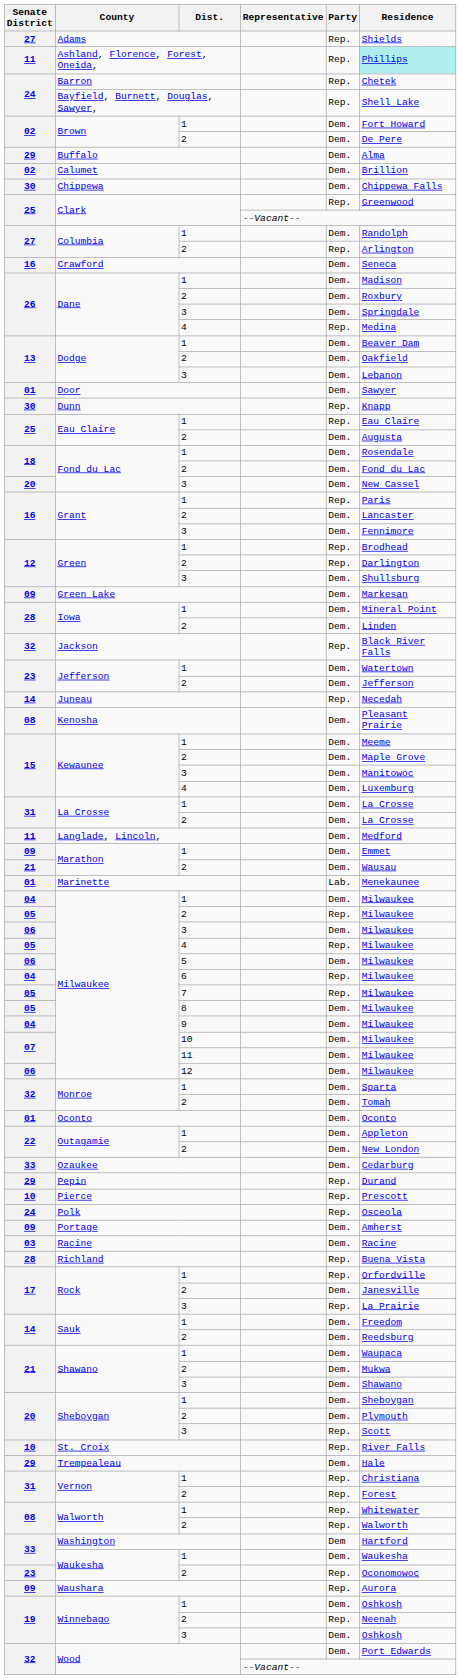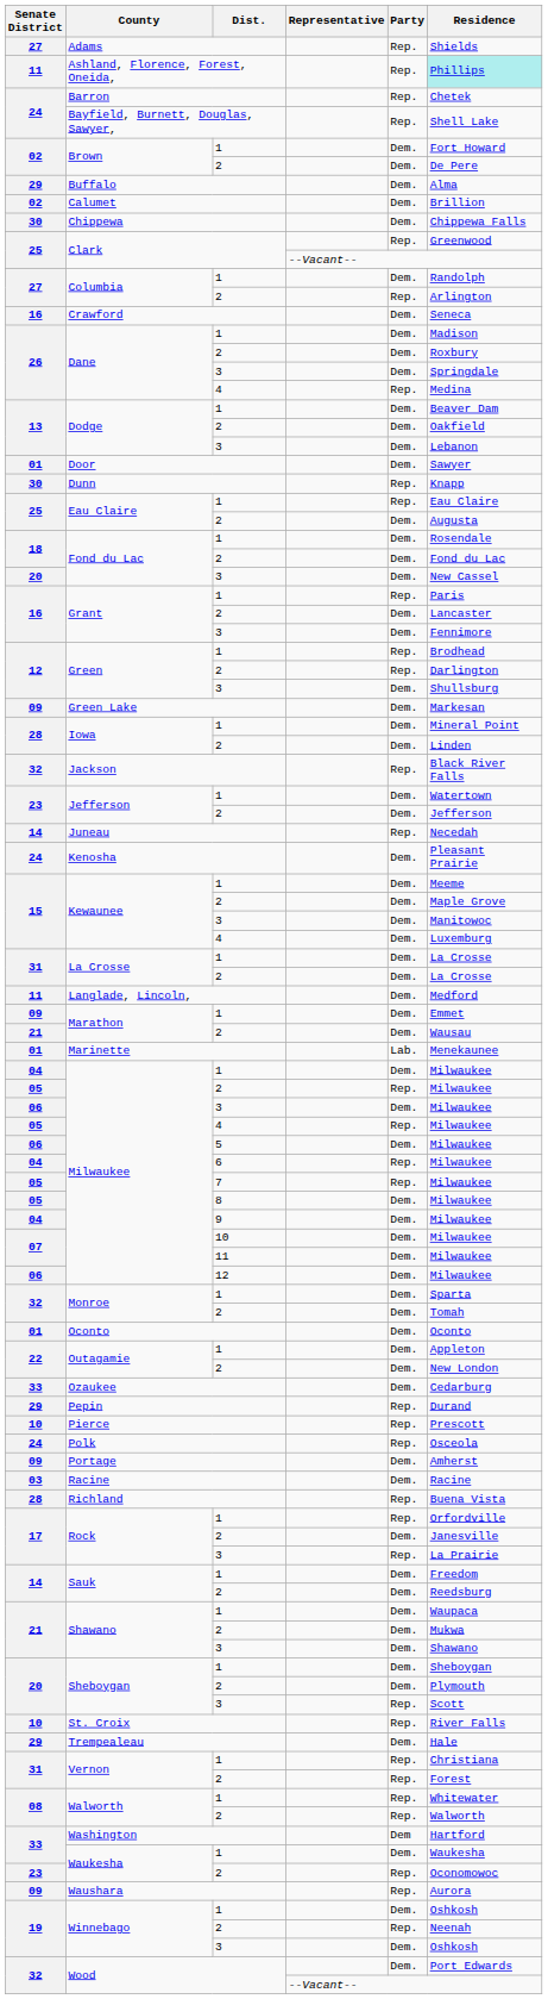 <table class="wikitable sortable">
 <tr>
 <th>Senate<br>District</th>
 <th>County</th>
 <th>Dist.</th>
 <th>Representative</th>
 <th>Party</th>
 <th>Residence</th>
 </tr>
 <tr>
 <th><a href='#'>27</a></th>
 <td text-align="left" colspan="2"><a href='#'>Adams</a> </td>
 <td></td>
 <td>Rep.</td>
 <td><a href='#'>Shields</a></td>
 </tr>
 <tr>
 <th><a href='#'>11</a></th>
 <td text-align="left" colspan="2"><a href='#'>Ashland</a>, <a href='#'>Florence</a>, <a href='#'>Forest</a>, <a href='#'>Oneida</a>, </td>
 <td></td>
 <td>Rep.</td>
 <td style="background: paleturquoise;"><a href='#'>Phillips</a></td>
 </tr>
 <tr>
 <th rowspan="2"><a href='#'>24</a></th>
 <td text-align="left" colspan="2"><a href='#'>Barron</a></td>
 <td></td>
 <td>Rep.</td>
 <td><a href='#'>Chetek</a></td>
 </tr>
 <tr>
 <td text-align="left" colspan="2"><a href='#'>Bayfield</a>, <a href='#'>Burnett</a>, <a href='#'>Douglas</a>, <a href='#'>Sawyer</a>, </td>
 <td></td>
 <td>Rep.</td>
 <td><a href='#'>Shell Lake</a></td>
 </tr>
 <tr>
 <th rowspan="2"><a href='#'>02</a></th>
 <td text-align="left" rowspan="2"><a href='#'>Brown</a></td>
 <td>1</td>
 <td></td>
 <td>Dem.</td>
 <td><a href='#'>Fort Howard</a></td>
 </tr>
 <tr>
 <td>2</td>
 <td></td>
 <td>Dem.</td>
 <td><a href='#'>De Pere</a></td>
 </tr>
 <tr>
 <th><a href='#'>29</a></th>
 <td text-align="left" colspan="2"><a href='#'>Buffalo</a></td>
 <td></td>
 <td>Dem.</td>
 <td><a href='#'>Alma</a></td>
 </tr>
 <tr>
 <th><a href='#'>02</a></th>
 <td text-align="left" colspan="2"><a href='#'>Calumet</a></td>
 <td></td>
 <td>Dem.</td>
 <td><a href='#'>Brillion</a></td>
 </tr>
 <tr>
 <th><a href='#'>30</a></th>
 <td text-align="left" colspan="2"><a href='#'>Chippewa</a></td>
 <td></td>
 <td>Dem.</td>
 <td><a href='#'>Chippewa Falls</a></td>
 </tr>
 <tr>
 <th rowspan="2"><a href='#'>25</a></th>
 <td text-align="left" colspan="2" rowspan="2"><a href='#'>Clark</a></td>
 <td> </td>
 <td>Rep.</td>
 <td><a href='#'>Greenwood</a></td>
 </tr>
 <tr>
 <td colspan="3"><em>--Vacant--</em></td>
 </tr>
 <tr>
 <th rowspan="2"><a href='#'>27</a></th>
 <td text-align="left" rowspan="2"><a href='#'>Columbia</a></td>
 <td>1</td>
 <td></td>
 <td>Dem.</td>
 <td><a href='#'>Randolph</a></td>
 </tr>
 <tr>
 <td>2</td>
 <td></td>
 <td>Rep.</td>
 <td><a href='#'>Arlington</a></td>
 </tr>
 <tr>
 <th><a href='#'>16</a></th>
 <td text-align="left" colspan="2"><a href='#'>Crawford</a></td>
 <td></td>
 <td>Dem.</td>
 <td><a href='#'>Seneca</a></td>
 </tr>
 <tr>
 <th rowspan="4"><a href='#'>26</a></th>
 <td text-align="left" rowspan="4"><a href='#'>Dane</a></td>
 <td>1</td>
 <td></td>
 <td>Dem.</td>
 <td><a href='#'>Madison</a></td>
 </tr>
 <tr>
 <td>2</td>
 <td></td>
 <td>Dem.</td>
 <td><a href='#'>Roxbury</a></td>
 </tr>
 <tr>
 <td>3</td>
 <td></td>
 <td>Dem.</td>
 <td><a href='#'>Springdale</a></td>
 </tr>
 <tr>
 <td>4</td>
 <td></td>
 <td>Rep.</td>
 <td><a href='#'>Medina</a></td>
 </tr>
 <tr>
 <th rowspan="3"><a href='#'>13</a></th>
 <td text-align="left" rowspan="3"><a href='#'>Dodge</a></td>
 <td>1</td>
 <td></td>
 <td>Dem.</td>
 <td><a href='#'>Beaver Dam</a></td>
 </tr>
 <tr>
 <td>2</td>
 <td></td>
 <td>Dem.</td>
 <td><a href='#'>Oakfield</a></td>
 </tr>
 <tr>
 <td>3</td>
 <td></td>
 <td>Dem.</td>
 <td><a href='#'>Lebanon</a></td>
 </tr>
 <tr>
 <th><a href='#'>01</a></th>
 <td text-align="left" colspan="2"><a href='#'>Door</a></td>
 <td></td>
 <td>Dem.</td>
 <td><a href='#'>Sawyer</a></td>
 </tr>
 <tr>
 <th><a href='#'>30</a></th>
 <td text-align="left" colspan="2"><a href='#'>Dunn</a></td>
 <td></td>
 <td>Rep.</td>
 <td><a href='#'>Knapp</a></td>
 </tr>
 <tr>
 <th rowspan="2"><a href='#'>25</a></th>
 <td rowspan="2" text-align="left"><a href='#'>Eau Claire</a></td>
 <td>1</td>
 <td></td>
 <td>Rep.</td>
 <td><a href='#'>Eau Claire</a></td>
 </tr>
 <tr>
 <td>2</td>
 <td></td>
 <td>Dem.</td>
 <td><a href='#'>Augusta</a></td>
 </tr>
 <tr>
 <th rowspan="2"><a href='#'>18</a></th>
 <td text-align="left" rowspan="3"><a href='#'>Fond du Lac</a></td>
 <td>1</td>
 <td></td>
 <td>Dem.</td>
 <td><a href='#'>Rosendale</a></td>
 </tr>
 <tr>
 <td>2</td>
 <td></td>
 <td>Dem.</td>
 <td><a href='#'>Fond du Lac</a></td>
 </tr>
 <tr>
 <th><a href='#'>20</a></th>
 <td>3</td>
 <td></td>
 <td>Dem.</td>
 <td><a href='#'>New Cassel</a></td>
 </tr>
 <tr>
 <th rowspan="3"><a href='#'>16</a></th>
 <td text-align="left" rowspan="3"><a href='#'>Grant</a></td>
 <td>1</td>
 <td></td>
 <td>Rep.</td>
 <td><a href='#'>Paris</a></td>
 </tr>
 <tr>
 <td>2</td>
 <td></td>
 <td>Dem.</td>
 <td><a href='#'>Lancaster</a></td>
 </tr>
 <tr>
 <td>3</td>
 <td></td>
 <td>Dem.</td>
 <td><a href='#'>Fennimore</a></td>
 </tr>
 <tr>
 <th rowspan="3"><a href='#'>12</a></th>
 <td text-align="left" rowspan="3"><a href='#'>Green</a> </td>
 <td>1</td>
 <td></td>
 <td>Rep.</td>
 <td><a href='#'>Brodhead</a></td>
 </tr>
 <tr>
 <td>2</td>
 <td></td>
 <td>Rep.</td>
 <td><a href='#'>Darlington</a></td>
 </tr>
 <tr>
 <td>3</td>
 <td></td>
 <td>Dem.</td>
 <td><a href='#'>Shullsburg</a></td>
 </tr>
 <tr>
 <th><a href='#'>09</a></th>
 <td text-align="left" colspan="2"><a href='#'>Green Lake</a></td>
 <td></td>
 <td>Dem.</td>
 <td><a href='#'>Markesan</a></td>
 </tr>
 <tr>
 <th rowspan="2"><a href='#'>28</a></th>
 <td text-align="left" rowspan="2"><a href='#'>Iowa</a></td>
 <td>1</td>
 <td></td>
 <td>Dem.</td>
 <td><a href='#'>Mineral Point</a></td>
 </tr>
 <tr>
 <td>2</td>
 <td></td>
 <td>Dem.</td>
 <td><a href='#'>Linden</a></td>
 </tr>
 <tr>
 <th><a href='#'>32</a></th>
 <td text-align="left" colspan="2"><a href='#'>Jackson</a></td>
 <td></td>
 <td>Rep.</td>
 <td><a href='#'>Black River Falls</a></td>
 </tr>
 <tr>
 <th rowspan="2"><a href='#'>23</a></th>
 <td text-align="left" rowspan="2"><a href='#'>Jefferson</a></td>
 <td>1</td>
 <td></td>
 <td>Dem.</td>
 <td><a href='#'>Watertown</a></td>
 </tr>
 <tr>
 <td>2</td>
 <td></td>
 <td>Dem.</td>
 <td><a href='#'>Jefferson</a></td>
 </tr>
 <tr>
 <th><a href='#'>14</a></th>
 <td text-align="left" colspan="2"><a href='#'>Juneau</a></td>
 <td></td>
 <td>Rep.</td>
 <td><a href='#'>Necedah</a></td>
 </tr>
 <tr>
-<th><a href='#'>08</a></th>
+<th><a href='#'>24</a></th>
 <td text-align="left" colspan="2"><a href='#'>Kenosha</a></td>
 <td></td>
 <td>Dem.</td>
 <td><a href='#'>Pleasant Prairie</a></td>
 </tr>
 <tr>
 <th rowspan="4"><a href='#'>15</a></th>
 <td text-align="left" rowspan="4"><a href='#'>Kewaunee</a> </td>
 <td>1</td>
 <td></td>
 <td>Dem.</td>
 <td><a href='#'>Meeme</a></td>
 </tr>
 <tr>
 <td>2</td>
 <td></td>
 <td>Dem.</td>
 <td><a href='#'>Maple Grove</a></td>
 </tr>
 <tr>
 <td>3</td>
 <td></td>
 <td>Dem.</td>
 <td><a href='#'>Manitowoc</a></td>
 </tr>
 <tr>
 <td>4</td>
 <td></td>
 <td>Dem.</td>
 <td><a href='#'>Luxemburg</a></td>
 </tr>
 <tr>
 <th rowspan="2"><a href='#'>31</a></th>
 <td text-align="left" rowspan="2"><a href='#'>La Crosse</a></td>
 <td>1</td>
 <td></td>
 <td>Dem.</td>
 <td><a href='#'>La Crosse</a></td>
 </tr>
 <tr>
 <td>2</td>
 <td></td>
 <td>Dem.</td>
 <td><a href='#'>La Crosse</a></td>
 </tr>
 <tr>
 <th><a href='#'>11</a></th>
 <td text-align="left" colspan="2"><a href='#'>Langlade</a>, <a href='#'>Lincoln</a>, </td>
 <td></td>
 <td>Dem.</td>
 <td><a href='#'>Medford</a></td>
 </tr>
 <tr>
 <th><a href='#'>09</a></th>
 <td text-align="left" rowspan="2"><a href='#'>Marathon</a></td>
 <td>1</td>
 <td></td>
 <td>Dem.</td>
 <td><a href='#'>Emmet</a></td>
 </tr>
 <tr>
 <th><a href='#'>21</a></th>
 <td>2</td>
 <td></td>
 <td>Dem.</td>
 <td><a href='#'>Wausau</a></td>
 </tr>
 <tr>
 <th><a href='#'>01</a></th>
 <td text-align="left" colspan="2"><a href='#'>Marinette</a></td>
 <td></td>
 <td>Lab.</td>
 <td><a href='#'>Menekaunee</a></td>
 </tr>
 <tr>
 <th><a href='#'>04</a></th>
 <td text-align="left" rowspan="12"><a href='#'>Milwaukee</a></td>
 <td>1</td>
 <td></td>
 <td>Dem.</td>
 <td><a href='#'>Milwaukee</a></td>
 </tr>
 <tr>
 <th><a href='#'>05</a></th>
 <td>2</td>
 <td></td>
 <td>Rep.</td>
 <td><a href='#'>Milwaukee</a></td>
 </tr>
 <tr>
 <th><a href='#'>06</a></th>
 <td>3</td>
 <td></td>
 <td>Dem.</td>
 <td><a href='#'>Milwaukee</a></td>
 </tr>
 <tr>
 <th><a href='#'>05</a></th>
 <td>4</td>
 <td></td>
 <td>Rep.</td>
 <td><a href='#'>Milwaukee</a></td>
 </tr>
 <tr>
 <th><a href='#'>06</a></th>
 <td>5</td>
 <td></td>
 <td>Dem.</td>
 <td><a href='#'>Milwaukee</a></td>
 </tr>
 <tr>
 <th><a href='#'>04</a></th>
 <td>6</td>
 <td></td>
 <td>Rep.</td>
 <td><a href='#'>Milwaukee</a></td>
 </tr>
 <tr>
 <th><a href='#'>05</a></th>
 <td>7</td>
 <td></td>
 <td>Rep.</td>
 <td><a href='#'>Milwaukee</a></td>
 </tr>
 <tr>
 <th><a href='#'>05</a></th>
 <td>8</td>
 <td></td>
 <td>Dem.</td>
 <td><a href='#'>Milwaukee</a></td>
 </tr>
 <tr>
 <th><a href='#'>04</a></th>
 <td>9</td>
 <td></td>
 <td>Dem.</td>
 <td><a href='#'>Milwaukee</a></td>
 </tr>
 <tr>
 <th rowspan="2"><a href='#'>07</a></th>
 <td>10</td>
 <td></td>
 <td>Dem.</td>
 <td><a href='#'>Milwaukee</a></td>
 </tr>
 <tr>
 <td>11</td>
 <td></td>
 <td>Dem.</td>
 <td><a href='#'>Milwaukee</a></td>
 </tr>
 <tr>
 <th><a href='#'>06</a></th>
 <td>12</td>
 <td></td>
 <td>Dem.</td>
 <td><a href='#'>Milwaukee</a></td>
 </tr>
 <tr>
 <th rowspan="2"><a href='#'>32</a></th>
 <td text-align="left" rowspan="2"><a href='#'>Monroe</a></td>
 <td>1</td>
 <td></td>
 <td>Dem.</td>
 <td><a href='#'>Sparta</a></td>
 </tr>
 <tr>
 <td>2</td>
 <td></td>
 <td>Dem.</td>
 <td><a href='#'>Tomah</a></td>
 </tr>
 <tr>
 <th><a href='#'>01</a></th>
 <td text-align="left" colspan="2"><a href='#'>Oconto</a></td>
 <td></td>
 <td>Dem.</td>
 <td><a href='#'>Oconto</a></td>
 </tr>
 <tr>
 <th rowspan="2"><a href='#'>22</a></th>
 <td text-align="left" rowspan="2"><a href='#'>Outagamie</a></td>
 <td>1</td>
 <td></td>
 <td>Dem.</td>
 <td><a href='#'>Appleton</a></td>
 </tr>
 <tr>
 <td>2</td>
 <td></td>
 <td>Dem.</td>
 <td><a href='#'>New London</a></td>
 </tr>
 <tr>
 <th><a href='#'>33</a></th>
 <td text-align="left" colspan="2"><a href='#'>Ozaukee</a></td>
 <td></td>
 <td>Dem.</td>
 <td><a href='#'>Cedarburg</a></td>
 </tr>
 <tr>
 <th><a href='#'>29</a></th>
 <td text-align="left" colspan="2"><a href='#'>Pepin</a></td>
 <td></td>
 <td>Rep.</td>
 <td><a href='#'>Durand</a></td>
 </tr>
 <tr>
 <th><a href='#'>10</a></th>
 <td text-align="left" colspan="2"><a href='#'>Pierce</a></td>
 <td></td>
 <td>Rep.</td>
 <td><a href='#'>Prescott</a></td>
 </tr>
 <tr>
 <th><a href='#'>24</a></th>
 <td text-align="left" colspan="2"><a href='#'>Polk</a></td>
 <td></td>
 <td>Rep.</td>
 <td><a href='#'>Osceola</a></td>
 </tr>
 <tr>
 <th><a href='#'>09</a></th>
 <td text-align="left" colspan="2"><a href='#'>Portage</a></td>
 <td></td>
 <td>Dem.</td>
 <td><a href='#'>Amherst</a></td>
 </tr>
 <tr>
 <th><a href='#'>03</a></th>
 <td text-align="left" colspan="2"><a href='#'>Racine</a></td>
 <td></td>
 <td>Dem.</td>
 <td><a href='#'>Racine</a></td>
 </tr>
 <tr>
 <th><a href='#'>28</a></th>
 <td text-align="left" colspan="2"><a href='#'>Richland</a></td>
 <td></td>
 <td>Rep.</td>
 <td><a href='#'>Buena Vista</a></td>
 </tr>
 <tr>
 <th rowspan="3"><a href='#'>17</a></th>
 <td text-align="left" rowspan="3"><a href='#'>Rock</a></td>
 <td>1</td>
 <td></td>
 <td>Rep.</td>
 <td><a href='#'>Orfordville</a></td>
 </tr>
 <tr>
 <td>2</td>
 <td></td>
 <td>Dem.</td>
 <td><a href='#'>Janesville</a></td>
 </tr>
 <tr>
 <td>3</td>
 <td></td>
 <td>Rep.</td>
 <td><a href='#'>La Prairie</a></td>
 </tr>
 <tr>
 <th rowspan="2"><a href='#'>14</a></th>
 <td text-align="left" rowspan="2"><a href='#'>Sauk</a></td>
 <td>1</td>
 <td></td>
 <td>Dem.</td>
 <td><a href='#'>Freedom</a></td>
 </tr>
 <tr>
 <td>2</td>
 <td></td>
 <td>Dem.</td>
 <td><a href='#'>Reedsburg</a></td>
 </tr>
 <tr>
 <th rowspan="3"><a href='#'>21</a></th>
 <td text-align="left" rowspan="3"><a href='#'>Shawano</a> </td>
 <td>1</td>
 <td></td>
 <td>Dem.</td>
 <td><a href='#'>Waupaca</a></td>
 </tr>
 <tr>
 <td>2</td>
 <td></td>
 <td>Dem.</td>
 <td><a href='#'>Mukwa</a></td>
 </tr>
 <tr>
 <td>3</td>
 <td></td>
 <td>Dem.</td>
 <td><a href='#'>Shawano</a></td>
 </tr>
 <tr>
 <th rowspan="3"><a href='#'>20</a></th>
 <td text-align="left" rowspan="3"><a href='#'>Sheboygan</a></td>
 <td>1</td>
 <td></td>
 <td>Dem.</td>
 <td><a href='#'>Sheboygan</a></td>
 </tr>
 <tr>
 <td>2</td>
 <td></td>
 <td>Dem.</td>
 <td><a href='#'>Plymouth</a></td>
 </tr>
 <tr>
 <td>3</td>
 <td></td>
 <td>Rep.</td>
 <td><a href='#'>Scott</a></td>
 </tr>
 <tr>
 <th><a href='#'>10</a></th>
 <td text-align="left" colspan="2"><a href='#'>St. Croix</a></td>
 <td></td>
 <td>Rep.</td>
 <td><a href='#'>River Falls</a></td>
 </tr>
 <tr>
 <th><a href='#'>29</a></th>
 <td text-align="left" colspan="2"><a href='#'>Trempealeau</a></td>
 <td></td>
 <td>Dem.</td>
 <td><a href='#'>Hale</a></td>
 </tr>
 <tr>
 <th rowspan="2"><a href='#'>31</a></th>
 <td text-align="left" rowspan="2"><a href='#'>Vernon</a></td>
 <td>1</td>
 <td></td>
 <td>Rep.</td>
 <td><a href='#'>Christiana</a></td>
 </tr>
 <tr>
 <td>2</td>
 <td></td>
 <td>Rep.</td>
 <td><a href='#'>Forest</a></td>
 </tr>
 <tr>
 <th rowspan="2"><a href='#'>08</a></th>
 <td text-align="left" rowspan="2"><a href='#'>Walworth</a></td>
 <td>1</td>
 <td></td>
 <td>Rep.</td>
 <td><a href='#'>Whitewater</a></td>
 </tr>
 <tr>
 <td>2</td>
 <td></td>
 <td>Rep.</td>
 <td><a href='#'>Walworth</a></td>
 </tr>
 <tr>
 <th rowspan="2"><a href='#'>33</a></th>
 <td text-align="left" colspan="2"><a href='#'>Washington</a></td>
 <td></td>
 <td>Dem</td>
 <td><a href='#'>Hartford</a></td>
 </tr>
 <tr>
 <td text-align="left" rowspan="2"><a href='#'>Waukesha</a></td>
 <td>1</td>
 <td></td>
 <td>Dem.</td>
 <td><a href='#'>Waukesha</a></td>
 </tr>
 <tr>
 <th><a href='#'>23</a></th>
 <td>2</td>
 <td></td>
 <td>Rep.</td>
 <td><a href='#'>Oconomowoc</a></td>
 </tr>
 <tr>
 <th><a href='#'>09</a></th>
 <td text-align="left" colspan="2"><a href='#'>Waushara</a></td>
 <td></td>
 <td>Rep.</td>
 <td><a href='#'>Aurora</a></td>
 </tr>
 <tr>
 <th rowspan="3"><a href='#'>19</a></th>
 <td text-align="left" rowspan="3"><a href='#'>Winnebago</a></td>
 <td>1</td>
 <td></td>
 <td>Dem.</td>
 <td><a href='#'>Oshkosh</a></td>
 </tr>
 <tr>
 <td>2</td>
 <td></td>
 <td>Rep.</td>
 <td><a href='#'>Neenah</a></td>
 </tr>
 <tr>
 <td>3</td>
 <td></td>
 <td>Dem.</td>
 <td><a href='#'>Oshkosh</a></td>
 </tr>
 <tr>
 <th rowspan="2"><a href='#'>32</a></th>
 <td text-align="left" colspan="2" rowspan="2"><a href='#'>Wood</a></td>
 <td> </td>
 <td>Dem.</td>
 <td><a href='#'>Port Edwards</a></td>
 </tr>
 <tr>
 <td colspan="3"><em>--Vacant--</em></td>
 </tr>
 </table>
